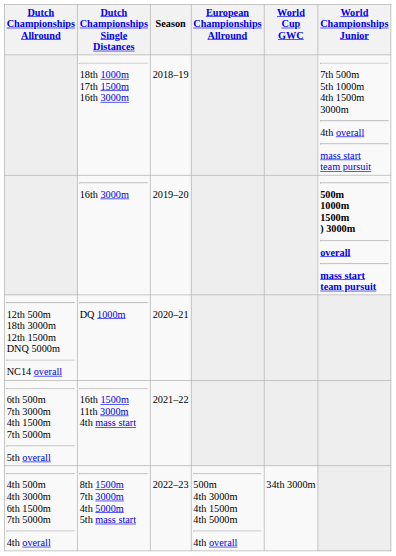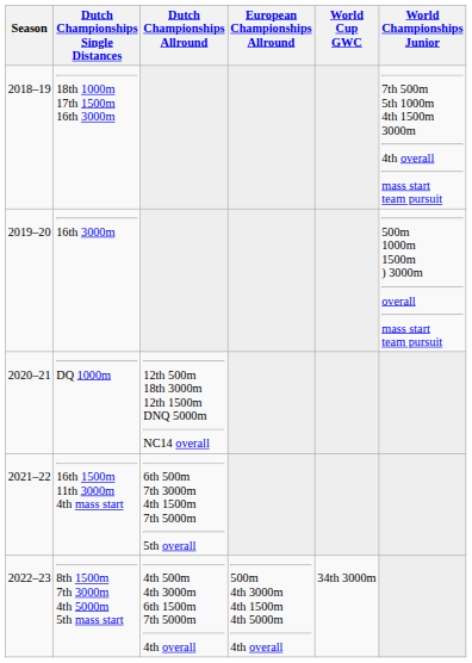 <table class="wikitable">
 <tr style="vertical-align: top;">
+<th><br> Season</th>
+<th><a href='#'>Dutch <br> Championships <br> Single <br> Distances</a></th>
 <th><a href='#'>Dutch <br> Championships <br> Allround</a></th>
-<th><a href='#'>Dutch <br> Championships <br> Single <br> Distances</a></th>
-<th><br> Season</th>
 <th><a href='#'>European <br> Championships <br> Allround</a></th>
 <th><a href='#'>World <br> Cup <br> GWC</a></th>
 <th><a href='#'>World <br> Championships <br> Junior</a></th>
 </tr>
 <tr style="vertical-align: top;">
+<td><br> 2018–19</td>
+<td> <hr> 18th <a href='#'>1000m</a> <br> 17th <a href='#'>1500m</a> <br> 16th <a href='#'>3000m</a></td>
 <td bgcolor=#EEEEEE></td>
-<td> <hr> 18th <a href='#'>1000m</a> <br> 17th <a href='#'>1500m</a> <br> 16th <a href='#'>3000m</a></td>
-<td><br> 2018–19</td>
 <td bgcolor=#EEEEEE></td>
 <td bgcolor=#EEEEEE></td>
 <td> <hr> 7th 500m <br> 5th 1000m <br> 4th 1500m <br>  3000m <hr> 4th <a href='#'>overall</a> <hr>  <a href='#'>mass start</a> <br>  <a href='#'>team pursuit</a></td>
 </tr>
 <tr style="vertical-align: top;">
-<td bgcolor=#EEEEEE></td>
+<td><br> 2019–20</td>
 <td> <hr> 16th <a href='#'>3000m</a></td>
-<td><br> 2019–20</td>
 <td bgcolor=#EEEEEE></td>
 <td bgcolor=#EEEEEE></td>
-<td><strong> <hr>  500m <br>  1000m <br>  1500m <br> ) 3000m <hr>  <a href='#'>overall</a> <hr>  <a href='#'>mass start</a> <br>  <a href='#'>team pursuit</a></strong></td>
+<td bgcolor=#EEEEEE></td>
+<td> <hr>  500m <br>  1000m <br>  1500m <br> ) 3000m <hr>  <a href='#'>overall</a> <hr>  <a href='#'>mass start</a> <br>  <a href='#'>team pursuit</a></td>
 </tr>
 <tr style="vertical-align: top;">
+<td><br> 2020–21</td>
+<td> <hr> DQ <a href='#'>1000m</a></td>
 <td> <hr> 12th 500m <br> 18th 3000m <br> 12th 1500m <br> DNQ 5000m <hr> NC14 <a href='#'>overall</a></td>
-<td> <hr> DQ <a href='#'>1000m</a></td>
-<td><br> 2020–21</td>
 <td bgcolor=#EEEEEE></td>
 <td bgcolor=#EEEEEE></td>
 <td bgcolor=#EEEEEE></td>
 </tr>
 <tr style="vertical-align: top;">
+<td><br> 2021–22</td>
+<td> <hr> 16th <a href='#'>1500m</a> <br> 11th <a href='#'>3000m</a> <br> 4th <a href='#'>mass start</a></td>
 <td> <hr> 6th 500m <br> 7th 3000m <br> 4th 1500m <br> 7th 5000m <hr> 5th <a href='#'>overall</a></td>
-<td> <hr> 16th <a href='#'>1500m</a> <br> 11th <a href='#'>3000m</a> <br> 4th <a href='#'>mass start</a></td>
-<td><br> 2021–22</td>
 <td bgcolor=#EEEEEE></td>
 <td bgcolor=#EEEEEE></td>
 <td bgcolor=#EEEEEE></td>
 </tr>
 <tr style="vertical-align: top;">
+<td><br> 2022–23</td>
+<td> <hr> 8th <a href='#'>1500m</a> <br> 7th <a href='#'>3000m</a> <br> 4th <a href='#'>5000m</a> <br> 5th <a href='#'>mass start</a></td>
 <td> <hr> 4th 500m <br> 4th 3000m <br> 6th 1500m <br> 7th 5000m <hr> 4th <a href='#'>overall</a></td>
-<td> <hr> 8th <a href='#'>1500m</a> <br> 7th <a href='#'>3000m</a> <br> 4th <a href='#'>5000m</a> <br> 5th <a href='#'>mass start</a></td>
-<td><br> 2022–23</td>
 <td> <hr>  500m <br> 4th 3000m <br> 4th 1500m <br> 4th 5000m <hr> 4th <a href='#'>overall</a></td>
 <td><br> 34th 3000m</td>
 <td bgcolor=#EEEEEE></td>
 </tr>
 </table>
